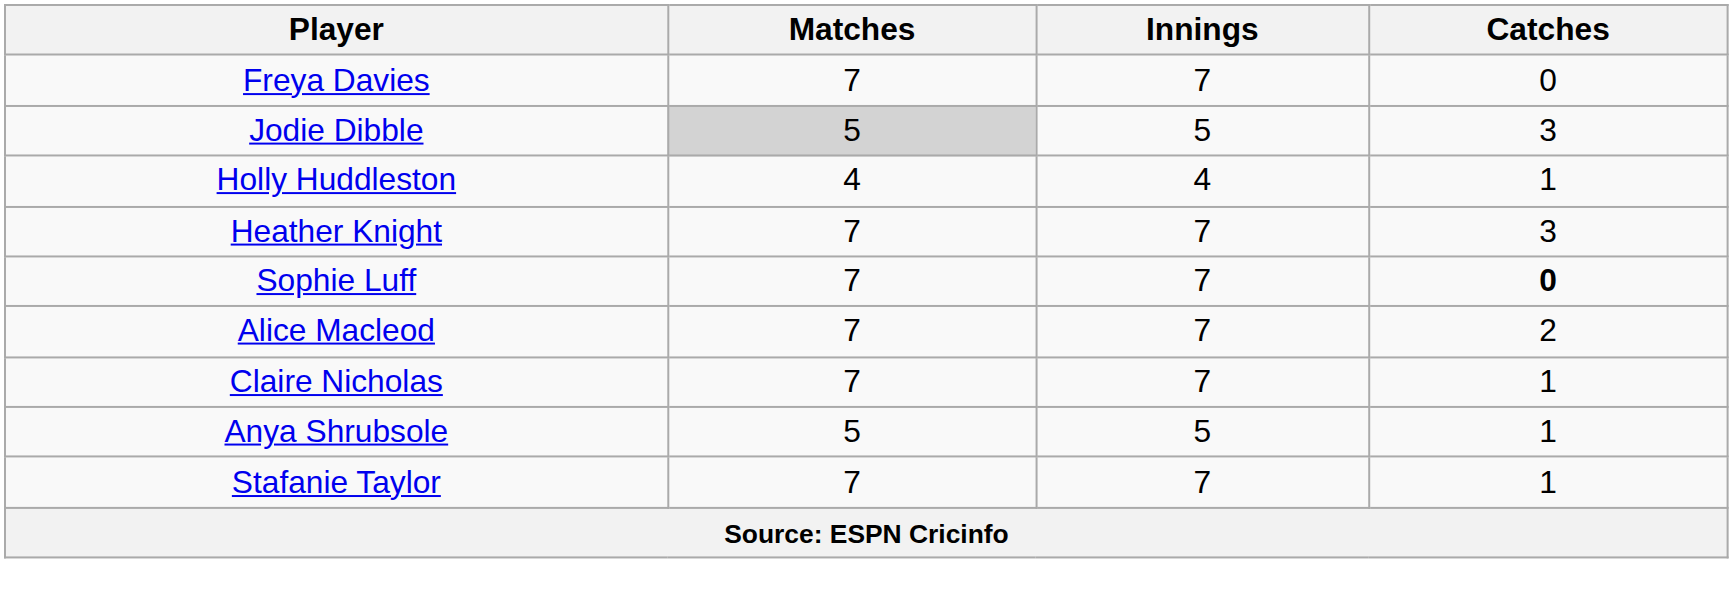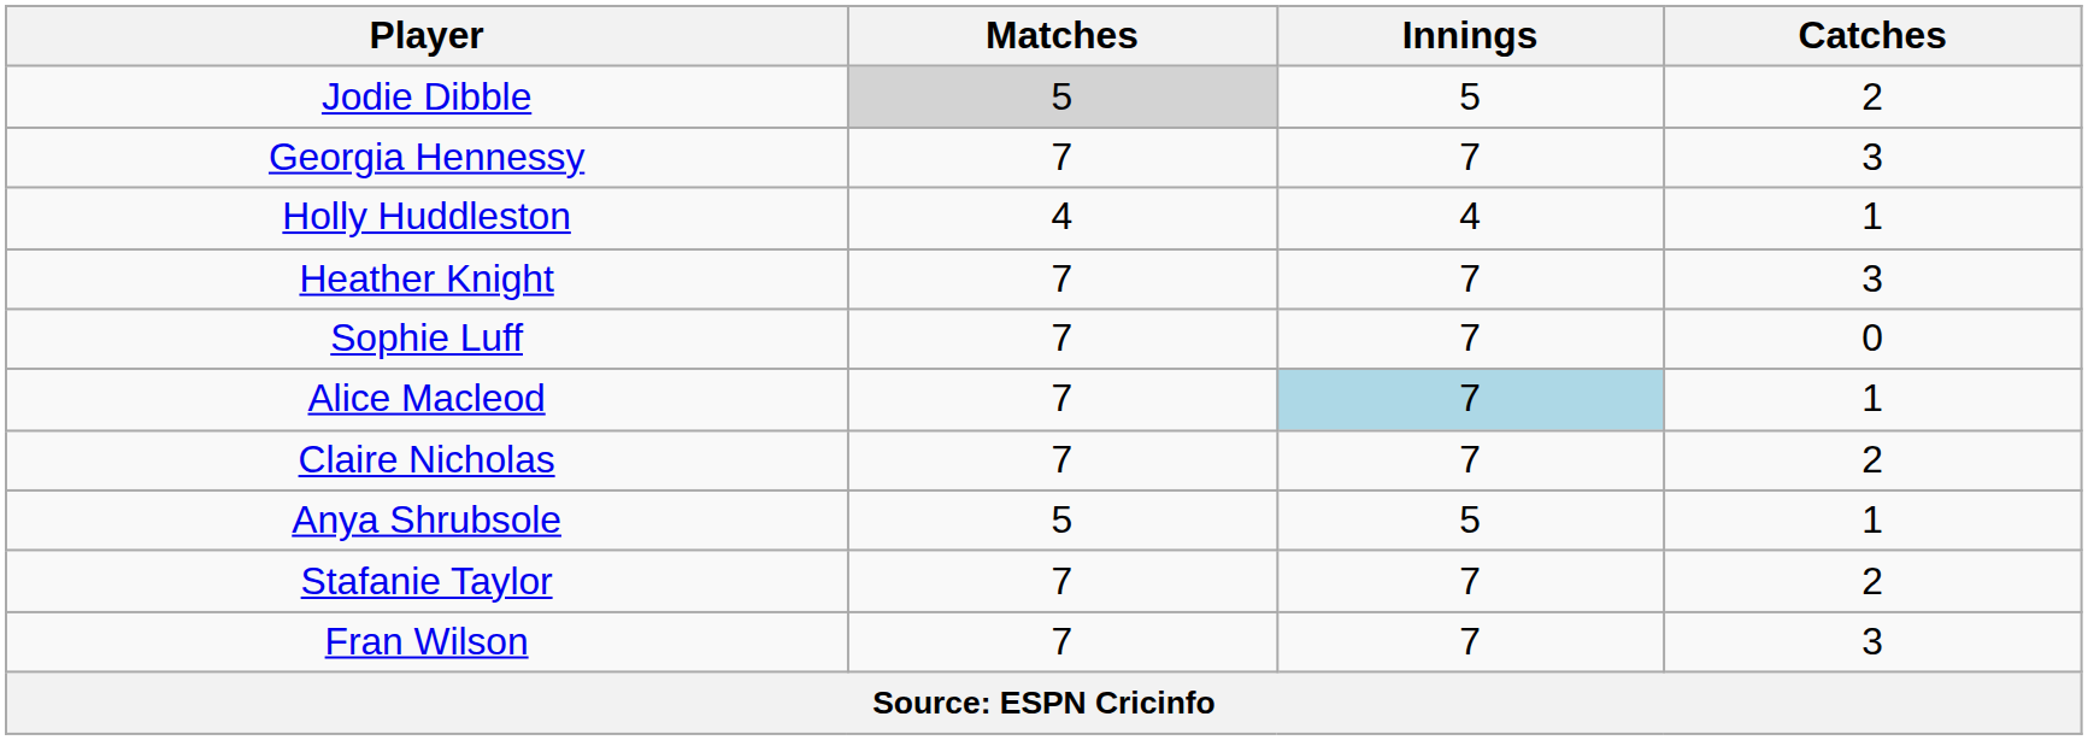 <table class="wikitable" style="text-align:center; width:55%;">
 <tr>
 <th>Player</th>
 <th>Matches</th>
 <th>Innings</th>
 <th>Catches</th>
 </tr>
 <tr>
-<td><a href='#'>Freya Davies</a></td>
-<td>7</td>
-<td>7</td>
-<td>0</td>
-</tr>
-<tr>
 <td><a href='#'>Jodie Dibble</a></td>
 <td style="background: lightgrey;">5</td>
 <td>5</td>
+<td>2</td>
+</tr>
+<tr>
+<td><a href='#'>Georgia Hennessy</a></td>
+<td>7</td>
+<td>7</td>
 <td>3</td>
 </tr>
 <tr>
 <td><a href='#'>Holly Huddleston</a></td>
 <td>4</td>
 <td>4</td>
 <td>1</td>
 </tr>
 <tr>
 <td><a href='#'>Heather Knight</a></td>
 <td>7</td>
 <td>7</td>
 <td>3</td>
 </tr>
 <tr>
 <td><a href='#'>Sophie Luff</a></td>
 <td>7</td>
 <td>7</td>
-<td><strong>0</strong></td>
+<td>0</td>
 </tr>
 <tr>
 <td><a href='#'>Alice Macleod</a></td>
 <td>7</td>
-<td>7</td>
-<td>2</td>
+<td style="background: lightblue;">7</td>
+<td>1</td>
 </tr>
 <tr>
 <td><a href='#'>Claire Nicholas</a></td>
 <td>7</td>
 <td>7</td>
-<td>1</td>
+<td>2</td>
 </tr>
 <tr>
 <td><a href='#'>Anya Shrubsole</a></td>
 <td>5</td>
 <td>5</td>
 <td>1</td>
 </tr>
 <tr>
 <td><a href='#'>Stafanie Taylor</a></td>
 <td>7</td>
 <td>7</td>
-<td>1</td>
+<td>2</td>
+</tr>
+<tr>
+<td><a href='#'>Fran Wilson</a></td>
+<td>7</td>
+<td>7</td>
+<td>3</td>
 </tr>
 <tr>
 <th colspan="4"><small>Source: ESPN Cricinfo </small></th>
 </tr>
 </table>
